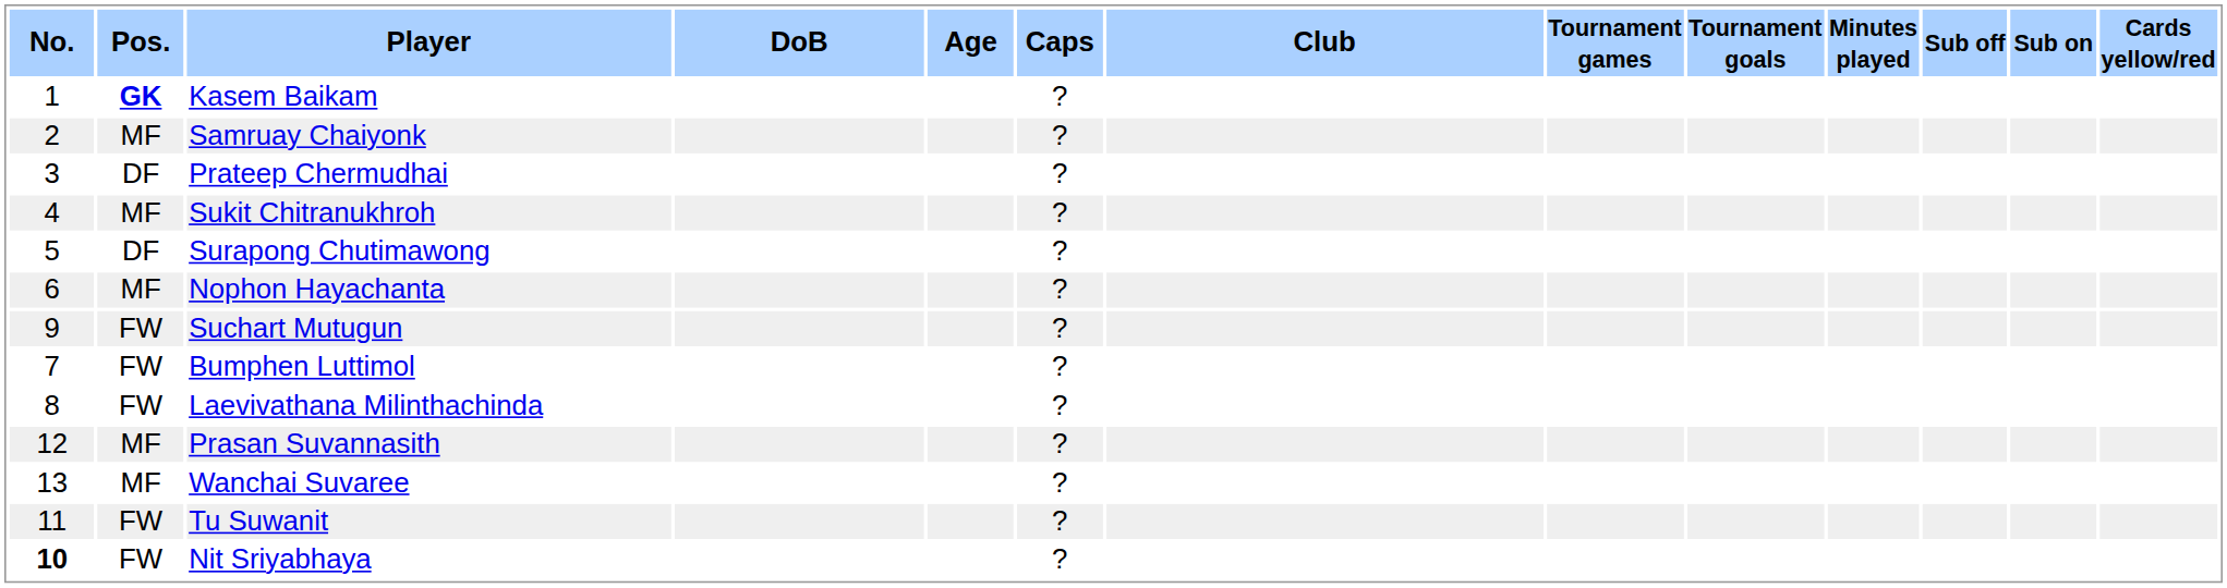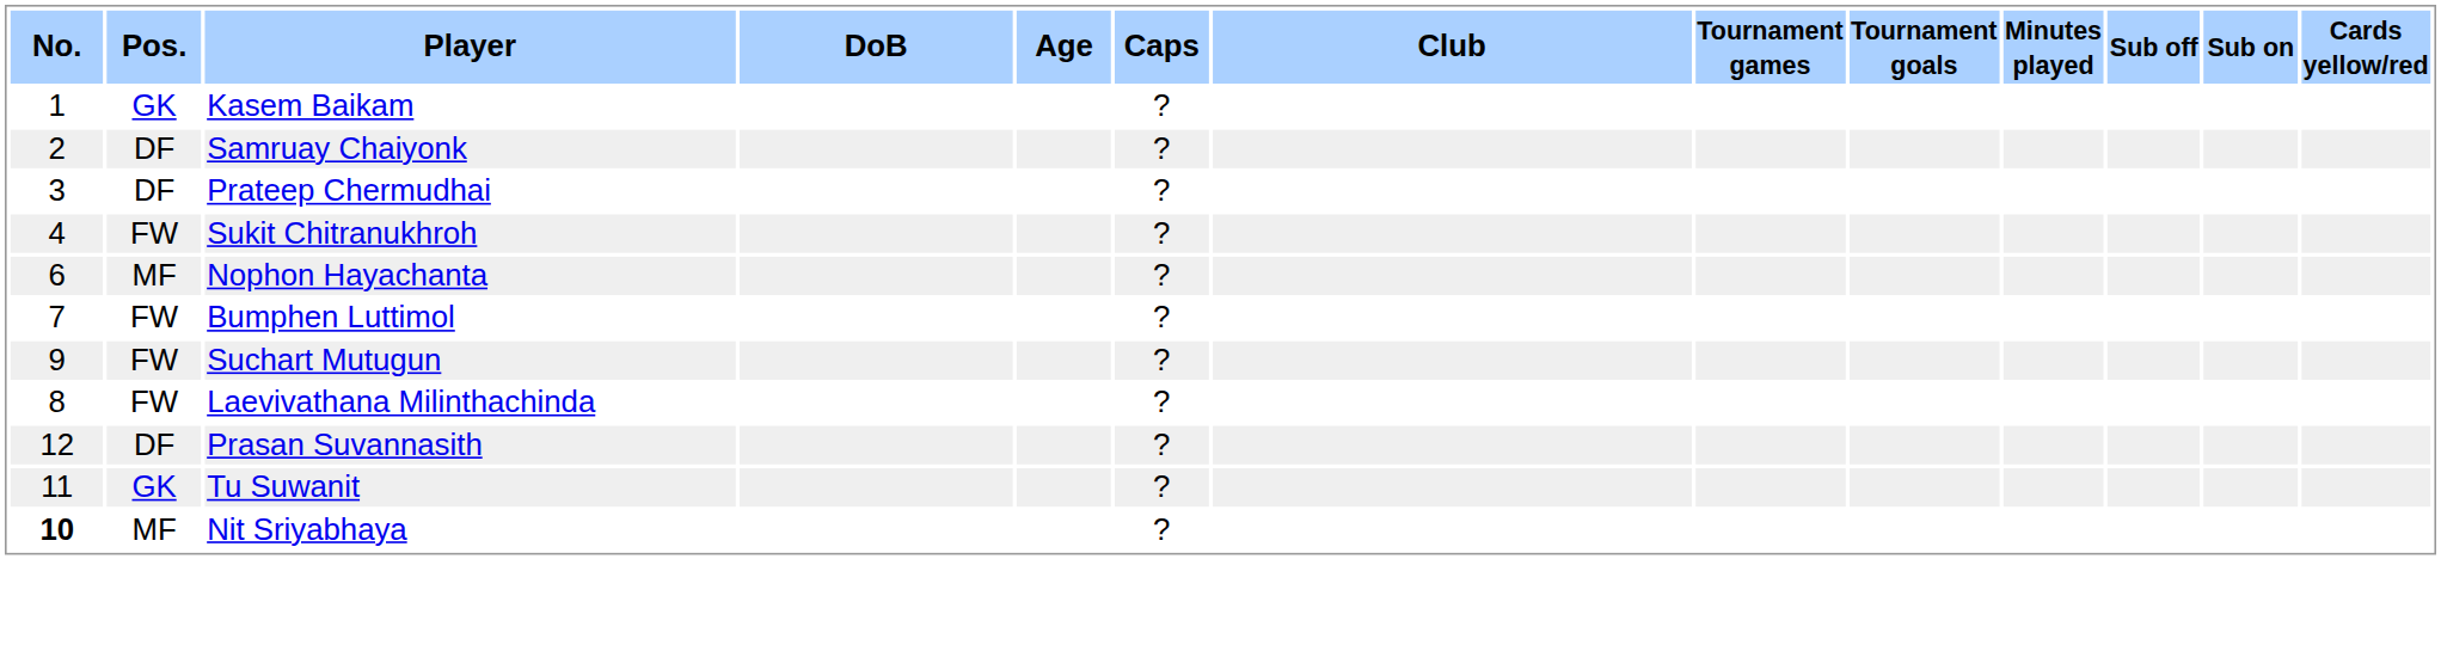 <table border="0"  style="width:100%; border:1px solid #999; background:#fff; text-align:center;">
 <tr style="text-align:center; background:#aad0ff;">
 <th width=4%>No.</th>
 <th width=4%>Pos.</th>
 <th width=23%>Player</th>
 <th width=12%>DoB</th>
 <th width=4%>Age</th>
 <th width=4%>Caps</th>
 <th width=21%>Club</th>
 <th width=6%><small>Tournament<br>games</small></th>
 <th width=6%><small>Tournament<br>goals</small></th>
 <th width=4%><small>Minutes<br>played</small></th>
 <th width=4%><small>Sub off</small></th>
 <th width=4%><small>Sub on</small></th>
 <th width=4%><small>Cards<br>yellow/red</small></th>
 </tr>
 <tr>
 <td>1</td>
-<td><strong><a href='#'>GK</a></strong></td>
+<td><a href='#'>GK</a></td>
 <td align="left"><a href='#'>Kasem Baikam</a></td>
 <td></td>
 <td></td>
 <td>?</td>
 <td align="left"></td>
 <td></td>
 <td></td>
 <td></td>
 <td></td>
 <td></td>
 <td></td>
 </tr>
 <tr style="background:#efefef;">
 <td>2</td>
-<td>MF</td>
+<td>DF</td>
 <td align="left"><a href='#'>Samruay Chaiyonk</a></td>
 <td></td>
 <td></td>
 <td>?</td>
 <td align="left"></td>
 <td></td>
 <td></td>
 <td></td>
 <td></td>
 <td></td>
 <td></td>
 </tr>
 <tr>
 <td>3</td>
 <td>DF</td>
 <td align="left"><a href='#'>Prateep Chermudhai</a></td>
 <td></td>
 <td></td>
 <td>?</td>
 <td align="left"></td>
 <td></td>
 <td></td>
 <td></td>
 <td></td>
 <td></td>
 <td></td>
 </tr>
 <tr style="background:#efefef;">
 <td>4</td>
-<td>MF</td>
+<td>FW</td>
 <td align="left"><a href='#'>Sukit Chitranukhroh</a></td>
-<td></td>
-<td></td>
-<td>?</td>
-<td align="left"></td>
-<td></td>
-<td></td>
-<td></td>
-<td></td>
-<td></td>
-<td></td>
-</tr>
-<tr>
-<td>5</td>
-<td>DF</td>
-<td align="left"><a href='#'>Surapong Chutimawong</a></td>
 <td></td>
 <td></td>
 <td>?</td>
 <td align="left"></td>
 <td></td>
 <td></td>
 <td></td>
 <td></td>
 <td></td>
 <td></td>
 </tr>
 <tr style="background:#efefef;">
 <td>6</td>
 <td>MF</td>
 <td align="left"><a href='#'>Nophon Hayachanta</a></td>
 <td></td>
 <td></td>
 <td>?</td>
 <td align="left"></td>
 <td></td>
 <td></td>
 <td></td>
 <td></td>
 <td></td>
 <td></td>
 </tr>
-<tr style="background:#efefef;">
-<td>9</td>
+<tr>
+<td>7</td>
 <td>FW</td>
-<td align="left"><a href='#'>Suchart Mutugun</a></td>
+<td align="left"><a href='#'>Bumphen Luttimol</a></td>
 <td></td>
 <td></td>
 <td>?</td>
 <td align="left"></td>
 <td></td>
 <td></td>
 <td></td>
 <td></td>
 <td></td>
 <td></td>
 </tr>
-<tr>
-<td>7</td>
+<tr style="background:#efefef;">
+<td>9</td>
 <td>FW</td>
-<td align="left"><a href='#'>Bumphen Luttimol</a></td>
+<td align="left"><a href='#'>Suchart Mutugun</a></td>
 <td></td>
 <td></td>
 <td>?</td>
 <td align="left"></td>
 <td></td>
 <td></td>
 <td></td>
 <td></td>
 <td></td>
 <td></td>
 </tr>
 <tr>
 <td>8</td>
 <td>FW</td>
 <td align="left"><a href='#'>Laevivathana Milinthachinda</a></td>
 <td></td>
 <td></td>
 <td>?</td>
 <td align="left"></td>
 <td></td>
 <td></td>
 <td></td>
 <td></td>
 <td></td>
 <td></td>
 </tr>
 <tr style="background:#efefef;">
 <td>12</td>
-<td>MF</td>
+<td>DF</td>
 <td align="left"><a href='#'>Prasan Suvannasith</a></td>
-<td></td>
-<td></td>
-<td>?</td>
-<td align="left"></td>
-<td></td>
-<td></td>
-<td></td>
-<td></td>
-<td></td>
-<td></td>
-</tr>
-<tr>
-<td>13</td>
-<td>MF</td>
-<td align="left"><a href='#'>Wanchai Suvaree</a></td>
 <td></td>
 <td></td>
 <td>?</td>
 <td align="left"></td>
 <td></td>
 <td></td>
 <td></td>
 <td></td>
 <td></td>
 <td></td>
 </tr>
 <tr style="background:#efefef;">
 <td>11</td>
-<td>FW</td>
+<td><a href='#'>GK</a></td>
 <td align="left"><a href='#'>Tu Suwanit</a></td>
 <td></td>
 <td></td>
 <td>?</td>
 <td align="left"></td>
 <td></td>
 <td></td>
 <td></td>
 <td></td>
 <td></td>
 <td></td>
 </tr>
 <tr>
 <td><strong>10</strong></td>
-<td>FW</td>
+<td>MF</td>
 <td align="left"><a href='#'>Nit Sriyabhaya</a></td>
 <td></td>
 <td></td>
 <td>?</td>
 <td align="left"></td>
 <td></td>
 <td></td>
 <td></td>
 <td></td>
 <td></td>
 <td></td>
 </tr>
 </table>
